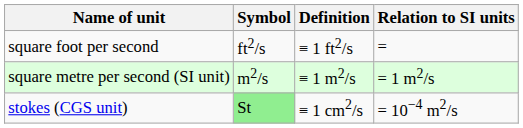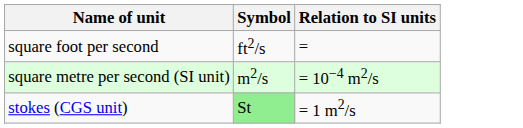 <table class="wikitable">
 <tr>
 <th>Name of unit</th>
 <th>Symbol</th>
-<th>Definition</th>
 <th>Relation to SI units</th>
 </tr>
 <tr>
 <td>square foot per second</td>
 <td>ft<sup>2</sup>/s</td>
-<td>≡ 1 ft<sup>2</sup>/s</td>
 <td>= </td>
 </tr>
 <tr style="background:#dfd;">
 <td>square metre per second (SI unit)</td>
 <td>m<sup>2</sup>/s</td>
-<td>≡ 1 m<sup>2</sup>/s</td>
-<td>= 1 m<sup>2</sup>/s</td>
+<td>= 10<sup>−4</sup> m<sup>2</sup>/s</td>
 </tr>
 <tr>
 <td><a href='#'>stokes</a> (<a href='#'>CGS&nbsp;unit</a>)</td>
 <td style="background: lightgreen;">St</td>
-<td>≡ 1 cm<sup>2</sup>/s</td>
-<td>= 10<sup>−4</sup> m<sup>2</sup>/s</td>
+<td>= 1 m<sup>2</sup>/s</td>
 </tr>
 </table>
